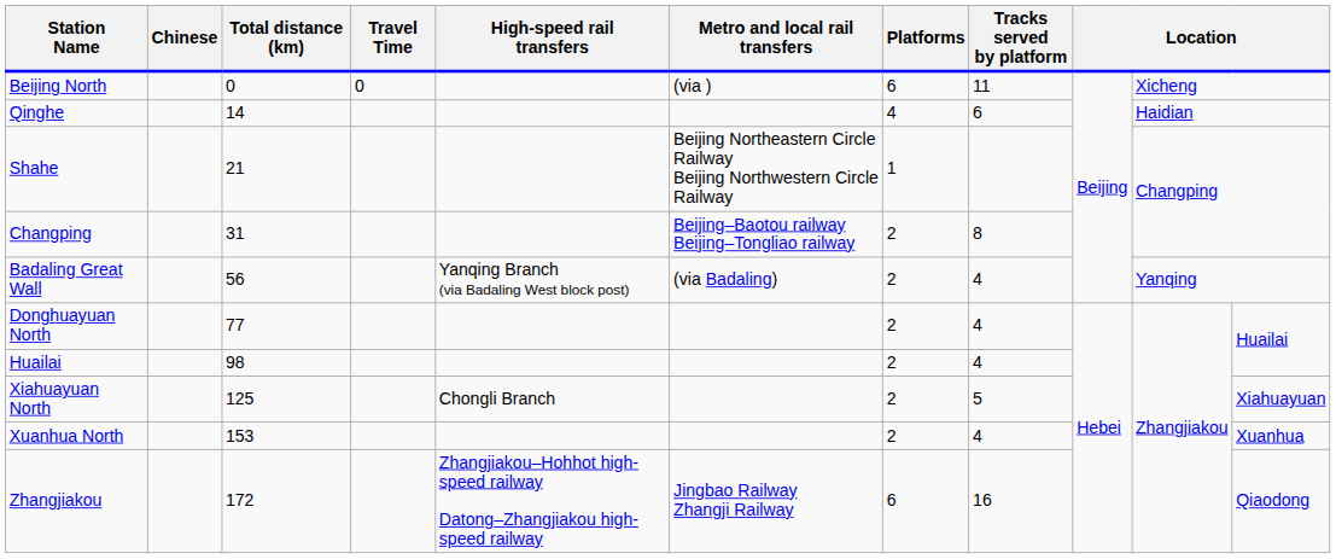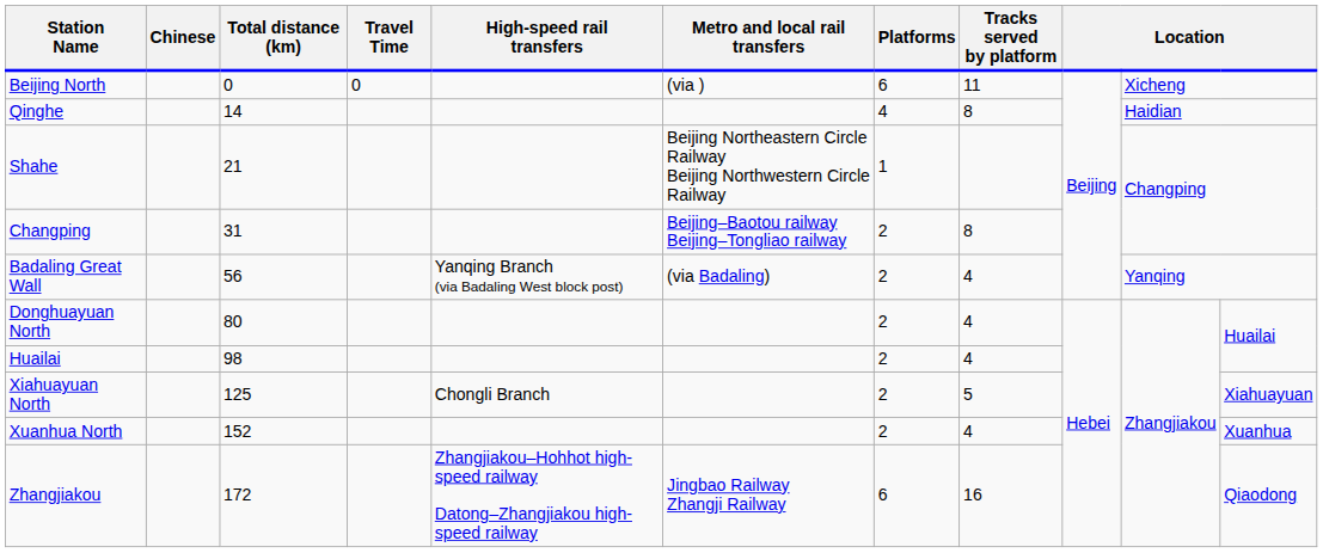 <table class="wikitable">
 <tr>
 <th style="border-bottom:3px solid blue;">Station<br>Name</th>
 <th style="border-bottom:3px solid blue;">Chinese</th>
 <th style="border-bottom:3px solid blue;">Total distance (km)</th>
 <th style="border-bottom:3px solid blue;">Travel Time</th>
 <th style="border-bottom:3px solid blue;">High-speed rail<br>transfers</th>
 <th style="border-bottom:3px solid blue;">Metro and local rail<br>transfers</th>
 <th style="border-bottom:3px solid blue;">Platforms</th>
 <th style="border-bottom:3px solid blue;">Tracks served<br>by platform</th>
 <th style="border-bottom:3px solid blue;" colspan="3">Location</th>
 </tr>
 <tr>
 <td><a href='#'>Beijing North</a></td>
 <td></td>
 <td>0</td>
 <td>0</td>
 <td></td>
 <td> (via )</td>
 <td>6</td>
 <td>11</td>
 <td rowspan=5><a href='#'>Beijing</a></td>
 <td colspan=2><a href='#'>Xicheng</a></td>
 </tr>
 <tr>
 <td><a href='#'>Qinghe</a></td>
 <td></td>
 <td>14</td>
 <td align=right></td>
 <td align=right></td>
 <td><br></td>
 <td>4</td>
-<td>6</td>
+<td>8</td>
 <td colspan=2><a href='#'>Haidian</a></td>
 </tr>
 <tr>
 <td><a href='#'>Shahe</a></td>
 <td></td>
 <td>21</td>
 <td align=right></td>
 <td align=right></td>
 <td>Beijing Northeastern Circle Railway<br>Beijing Northwestern Circle Railway</td>
 <td>1</td>
 <td></td>
 <td rowspan=2 colspan=2><a href='#'>Changping</a></td>
 </tr>
 <tr>
 <td><a href='#'>Changping</a></td>
 <td></td>
 <td>31</td>
 <td align=right></td>
 <td align=right></td>
 <td><a href='#'>Beijing–Baotou railway</a><br><a href='#'>Beijing–Tongliao railway</a></td>
 <td>2</td>
 <td>8</td>
 </tr>
 <tr>
 <td><a href='#'>Badaling Great Wall</a></td>
 <td></td>
 <td>56</td>
 <td align=right></td>
 <td align=left>Yanqing Branch<br><small>(via Badaling West block post)</small></td>
 <td> (via <a href='#'>Badaling</a>)</td>
 <td>2</td>
 <td>4</td>
 <td colspan=2><a href='#'>Yanqing</a></td>
 </tr>
 <tr>
 <td><a href='#'>Donghuayuan North</a></td>
 <td></td>
-<td>77</td>
+<td>80</td>
 <td align=right></td>
 <td align=right></td>
 <td></td>
 <td>2</td>
 <td>4</td>
 <td rowspan=5><a href='#'>Hebei</a></td>
 <td rowspan=5><a href='#'>Zhangjiakou</a></td>
 <td rowspan=2><a href='#'>Huailai</a></td>
 </tr>
 <tr>
 <td><a href='#'>Huailai</a></td>
 <td></td>
 <td>98</td>
 <td align=right></td>
 <td align=right></td>
 <td></td>
 <td>2</td>
 <td>4</td>
 </tr>
 <tr>
 <td><a href='#'>Xiahuayuan North</a></td>
 <td></td>
 <td>125</td>
 <td align=right></td>
 <td align=left>Chongli Branch</td>
 <td></td>
 <td>2</td>
 <td>5</td>
 <td><a href='#'>Xiahuayuan</a></td>
 </tr>
 <tr>
 <td><a href='#'>Xuanhua North</a></td>
 <td></td>
-<td>153</td>
+<td>152</td>
 <td align=right></td>
 <td align=right></td>
 <td></td>
 <td>2</td>
 <td>4</td>
 <td><a href='#'>Xuanhua</a></td>
 </tr>
 <tr>
 <td><a href='#'>Zhangjiakou</a></td>
 <td></td>
 <td>172</td>
 <td></td>
 <td><a href='#'>Zhangjiakou–Hohhot high-speed railway</a><br><br><a href='#'>Datong–Zhangjiakou high-speed railway</a></td>
 <td><a href='#'>Jingbao Railway</a><br><a href='#'>Zhangji Railway</a></td>
 <td>6</td>
 <td>16</td>
 <td><a href='#'>Qiaodong</a></td>
 </tr>
 </table>
